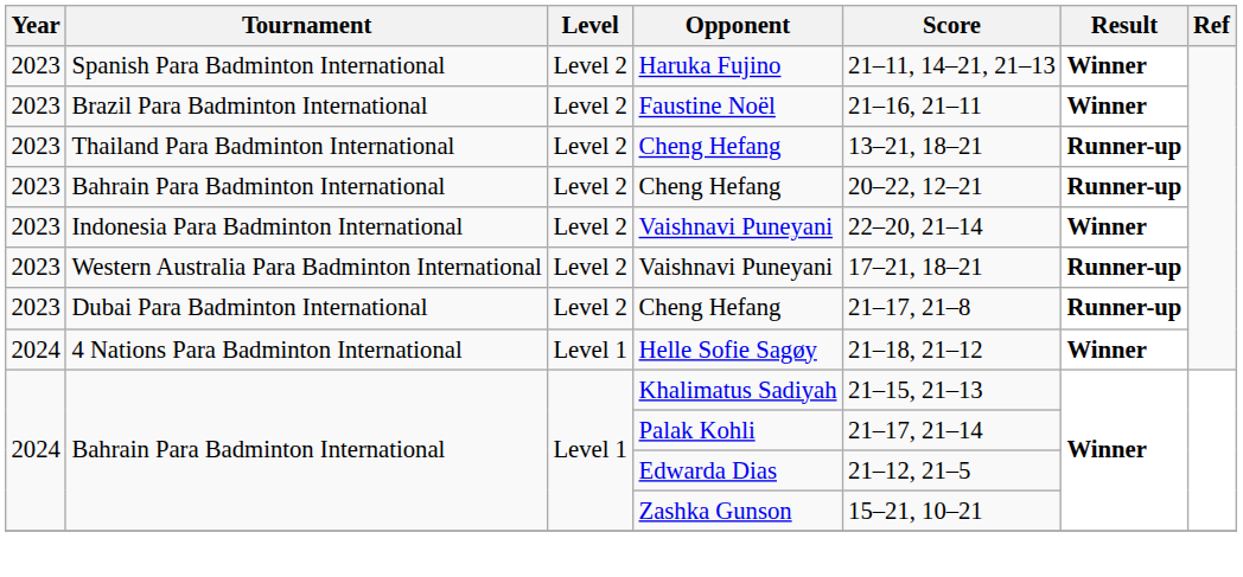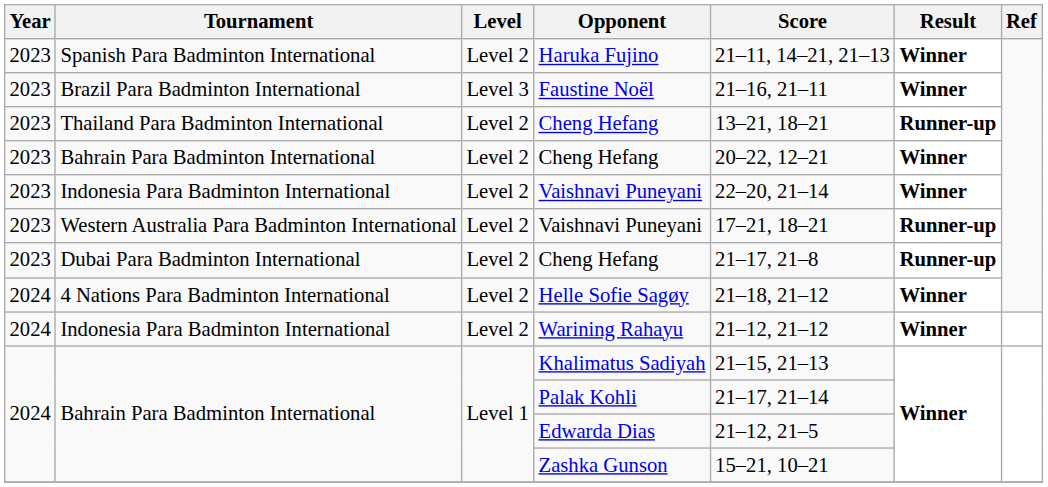 <table class="sortable wikitable" style="font-size: 95%;">
 <tr>
 <th>Year</th>
 <th>Tournament</th>
 <th>Level</th>
 <th>Opponent</th>
 <th>Score</th>
 <th>Result</th>
 <th>Ref</th>
 </tr>
 <tr>
 <td align="center">2023</td>
 <td align="left">Spanish Para Badminton International</td>
 <td align="left">Level 2</td>
 <td align="left"> <a href='#'>Haruka Fujino</a></td>
 <td align="left">21–11, 14–21, 21–13</td>
 <td style="text-align:left; background:white"> <strong>Winner</strong></td>
 </tr>
 <tr>
 <td align="center">2023</td>
 <td align="left">Brazil Para Badminton International</td>
-<td align="left">Level 2</td>
+<td align="left">Level 3</td>
 <td align="left"> <a href='#'>Faustine Noël</a></td>
 <td align="left">21–16, 21–11</td>
 <td style="text-align:left; background:white"> <strong>Winner</strong></td>
 </tr>
 <tr>
 <td align="center">2023</td>
 <td align="left">Thailand Para Badminton International</td>
 <td align="left">Level 2</td>
 <td align="left"> <a href='#'>Cheng Hefang</a></td>
 <td align="left">13–21, 18–21</td>
 <td style="text-align:left; background:white"> <strong>Runner-up</strong></td>
 </tr>
 <tr>
 <td align="center">2023</td>
 <td align="left">Bahrain Para Badminton International</td>
 <td align="left">Level 2</td>
 <td align="left"> Cheng Hefang</td>
 <td align="left">20–22, 12–21</td>
-<td style="text-align:left; background:white"> <strong>Runner-up</strong></td>
+<td style="text-align:left; background:white"> <strong>Winner</strong></td>
 </tr>
 <tr>
 <td align="center">2023</td>
 <td align="left">Indonesia Para Badminton International</td>
 <td align="left">Level 2</td>
 <td align="left"> <a href='#'>Vaishnavi Puneyani</a></td>
 <td align="left">22–20, 21–14</td>
 <td style="text-align:left; background:white"> <strong>Winner</strong></td>
 </tr>
 <tr>
 <td align="center">2023</td>
 <td align="left">Western Australia Para Badminton International</td>
 <td align="left">Level 2</td>
 <td align="left"> Vaishnavi Puneyani</td>
 <td align="left">17–21, 18–21</td>
 <td style="text-align:left; background:white"> <strong>Runner-up</strong></td>
 </tr>
 <tr>
 <td align="center">2023</td>
 <td align="left">Dubai Para Badminton International</td>
 <td align="left">Level 2</td>
 <td align="left"> Cheng Hefang</td>
 <td align="left">21–17, 21–8</td>
 <td style="text-align:left; background:white"> <strong>Runner-up</strong></td>
 </tr>
 <tr>
 <td align="center">2024</td>
 <td align="left">4 Nations Para Badminton International</td>
-<td align="left">Level 1</td>
+<td align="left">Level 2</td>
 <td align="left"> <a href='#'>Helle Sofie Sagøy</a></td>
 <td align="left">21–18, 21–12</td>
 <td style="text-align:left; background:white"> <strong>Winner</strong></td>
+</tr>
+<tr>
+<td align="center">2024</td>
+<td align="left">Indonesia Para Badminton International</td>
+<td align="left">Level 2</td>
+<td align="left"> <a href='#'>Warining Rahayu</a></td>
+<td align="left">21–12, 21–12</td>
+<td style="text-align:left; background:white"> <strong>Winner</strong></td>
+<td style="text-align:center; background:white"></td>
 </tr>
 <tr>
 <td align="center" rowspan="4">2024</td>
 <td align="left" rowspan="4">Bahrain Para Badminton International</td>
 <td align="left" rowspan="4">Level 1</td>
 <td align="left"> <a href='#'>Khalimatus Sadiyah</a></td>
 <td align="left">21–15, 21–13</td>
 <td style="text-align:left; background:white" rowspan="4"> <strong>Winner</strong></td>
 <td style="text-align:center; background:white" rowspan="4"></td>
 </tr>
 <tr>
 <td align="left"> <a href='#'>Palak Kohli</a></td>
 <td align="left">21–17, 21–14</td>
 </tr>
 <tr>
 <td align="left"> <a href='#'>Edwarda Dias</a></td>
 <td align="left">21–12, 21–5</td>
 </tr>
 <tr>
 <td align="left"> <a href='#'>Zashka Gunson</a></td>
 <td align="left">15–21, 10–21</td>
 </tr>
 <tr>
 </tr>
 </table>
